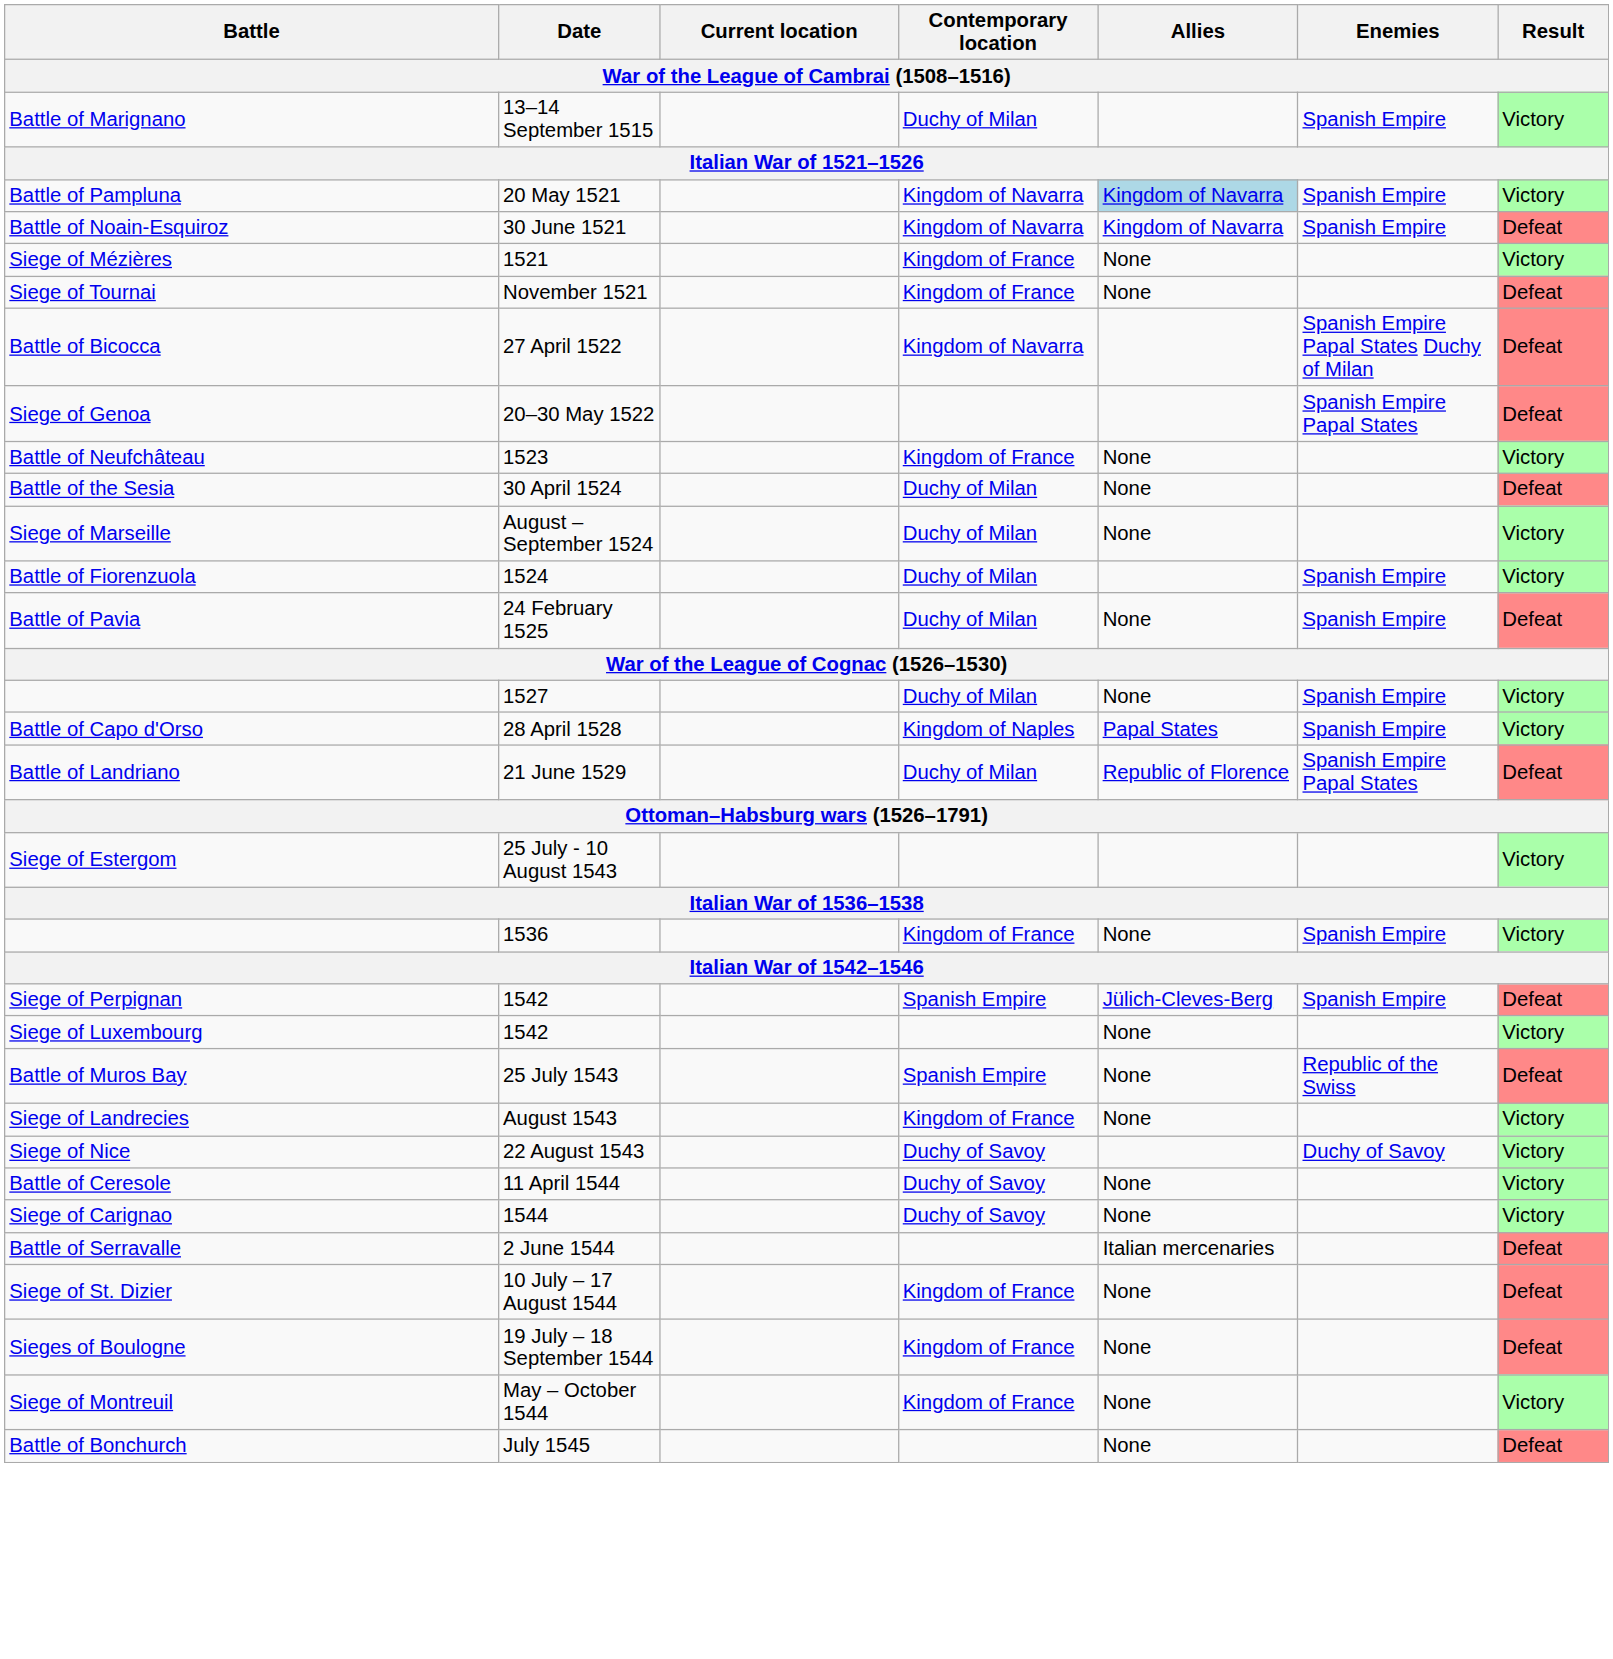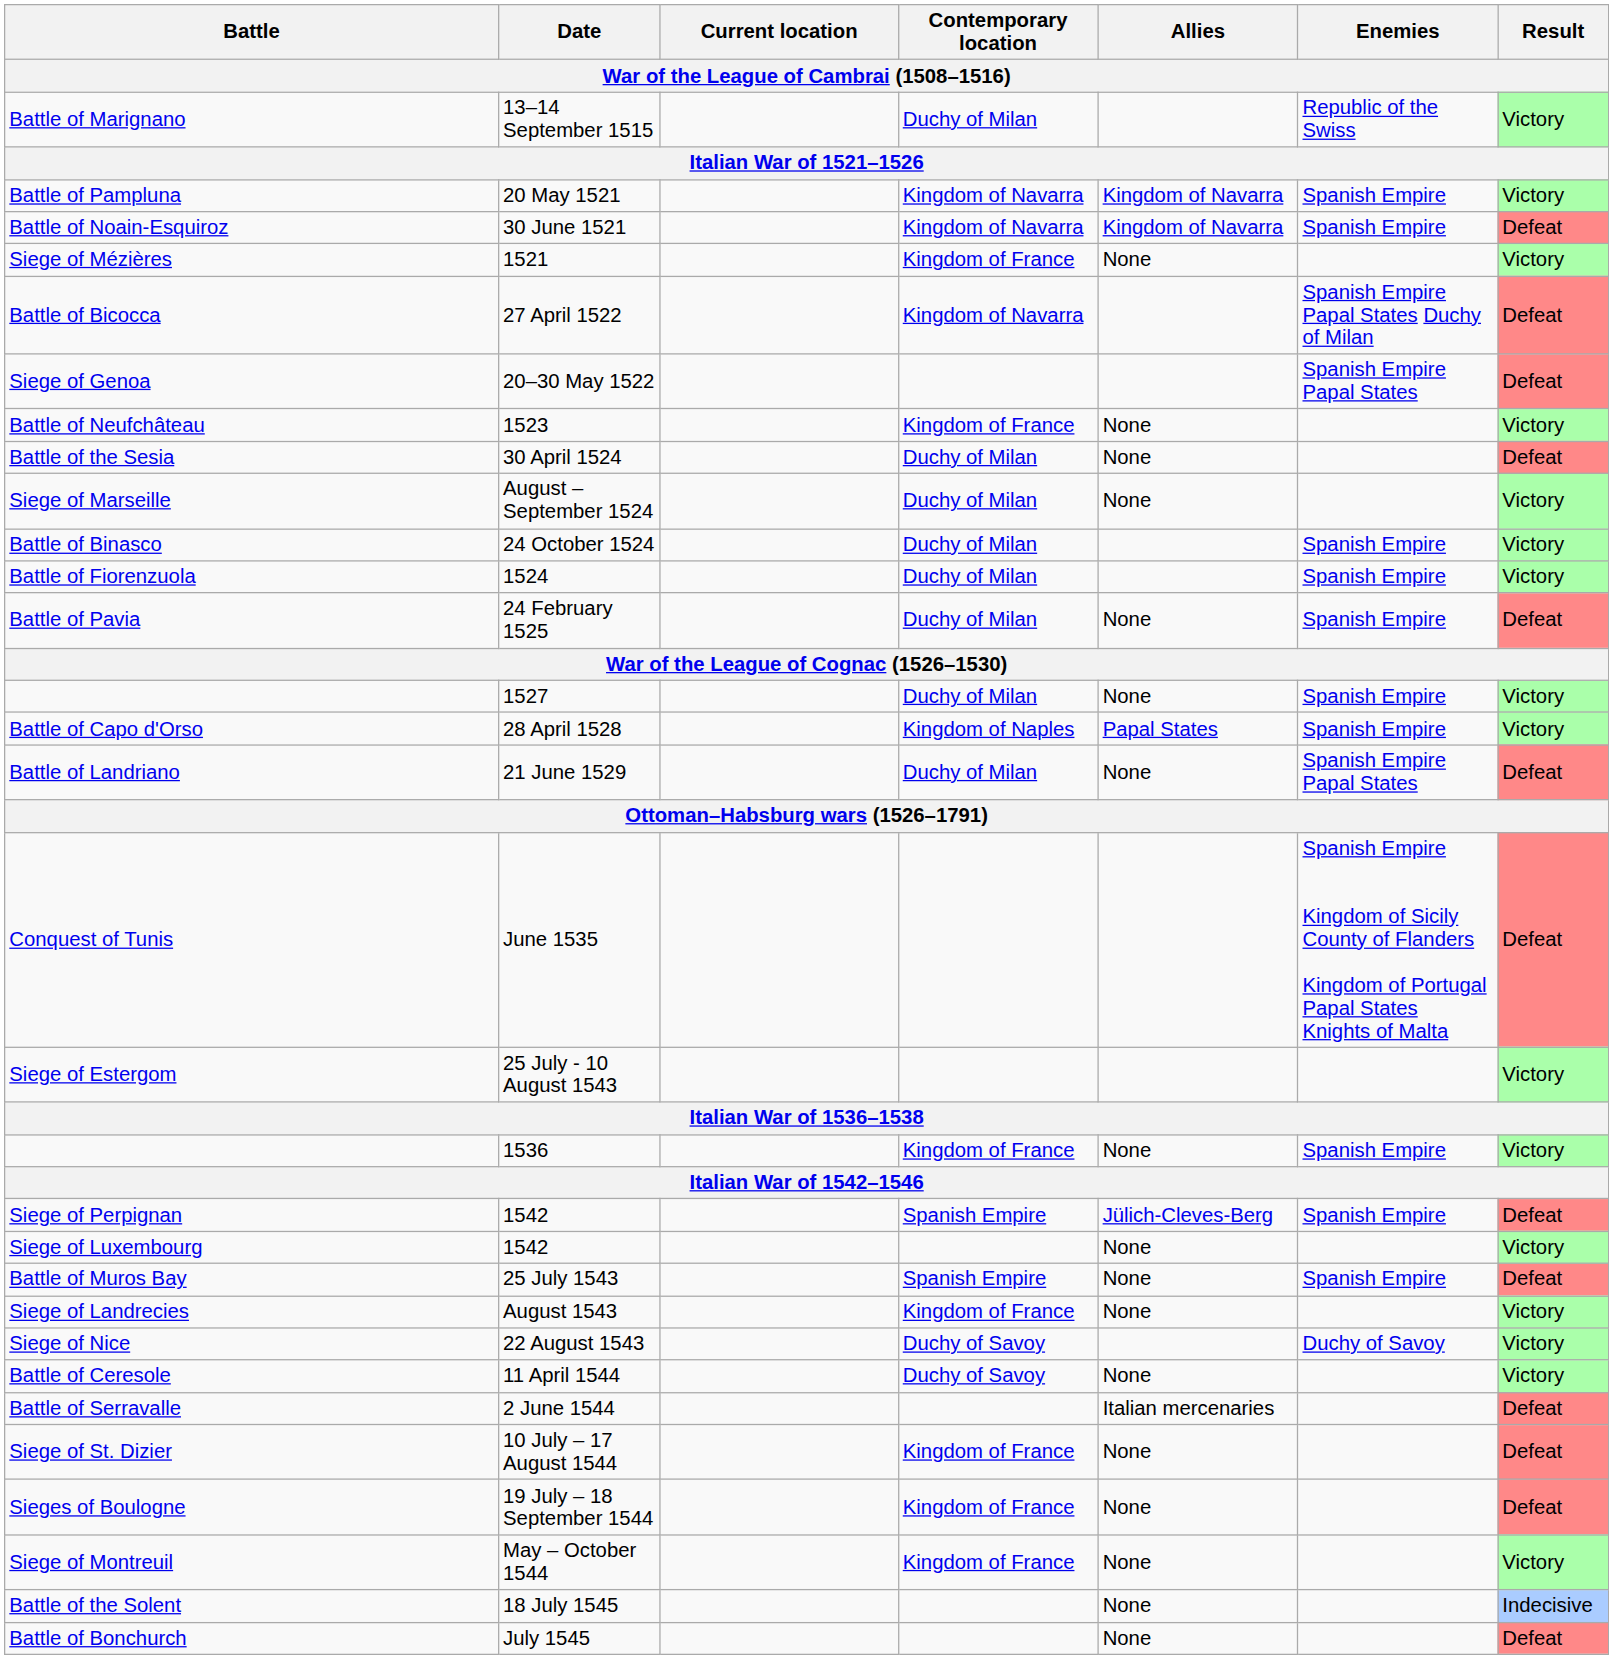 <table class="wikitable sortable" style="width:100%;">
 <tr>
 <th>Battle</th>
 <th style="width:120px;">Date</th>
 <th style="width:180px;">Current location</th>
 <th style="width:150px;">Contemporary location</th>
 <th style="width:150px;">Allies</th>
 <th style="width:150px;">Enemies</th>
 <th style="width:80px;">Result</th>
 </tr>
 <tr>
 <th colspan="7"><a href='#'>War of the League of Cambrai</a> (1508–1516)</th>
 </tr>
 <tr>
 <td><a href='#'>Battle of Marignano</a></td>
 <td>13–14 September 1515</td>
 <td></td>
 <td> <a href='#'>Duchy of Milan</a></td>
 <td></td>
-<td> <a href='#'>Spanish Empire</a></td>
+<td> <a href='#'>Republic of the Swiss</a></td>
 <td style="background:#AFA">Victory</td>
 </tr>
 <tr>
 <th colspan="7"><a href='#'>Italian War of 1521–1526</a></th>
 </tr>
 <tr>
 <td><a href='#'>Battle of Pampluna</a></td>
 <td>20 May 1521</td>
 <td></td>
 <td> <a href='#'>Kingdom of Navarra</a></td>
-<td style="background: lightblue;"> <a href='#'>Kingdom of Navarra</a></td>
+<td> <a href='#'>Kingdom of Navarra</a></td>
 <td> <a href='#'>Spanish Empire</a></td>
 <td style="background:#AFA">Victory</td>
 </tr>
 <tr>
 <td><a href='#'>Battle of Noain-Esquiroz</a></td>
 <td>30 June 1521</td>
 <td></td>
 <td> <a href='#'>Kingdom of Navarra</a></td>
 <td> <a href='#'>Kingdom of Navarra</a></td>
 <td> <a href='#'>Spanish Empire</a></td>
 <td style="background:#F88">Defeat</td>
 </tr>
 <tr>
 <td><a href='#'>Siege of Mézières</a></td>
 <td>1521</td>
 <td></td>
 <td> <a href='#'>Kingdom of France</a></td>
 <td>None</td>
 <td></td>
 <td style="background:#AFA">Victory</td>
-</tr>
-<tr>
-<td><a href='#'>Siege of Tournai</a></td>
-<td>November 1521</td>
-<td></td>
-<td> <a href='#'>Kingdom of France</a></td>
-<td>None</td>
-<td></td>
-<td style="background:#F88">Defeat</td>
 </tr>
 <tr>
 <td><a href='#'>Battle of Bicocca</a></td>
 <td>27 April 1522</td>
 <td></td>
 <td> <a href='#'>Kingdom of Navarra</a></td>
 <td></td>
 <td> <a href='#'>Spanish Empire</a> <a href='#'>Papal States</a> <a href='#'>Duchy of Milan</a></td>
 <td style="background:#F88">Defeat</td>
 </tr>
 <tr>
 <td><a href='#'>Siege of Genoa</a></td>
 <td>20–30 May 1522</td>
 <td></td>
 <td></td>
 <td></td>
 <td> <a href='#'>Spanish Empire</a> <a href='#'>Papal States</a></td>
 <td style="background:#F88">Defeat</td>
 </tr>
 <tr>
 <td><a href='#'>Battle of Neufchâteau</a></td>
 <td>1523</td>
 <td></td>
 <td> <a href='#'>Kingdom of France</a></td>
 <td>None</td>
 <td></td>
 <td style="background:#AFA">Victory</td>
 </tr>
 <tr>
 <td><a href='#'>Battle of the Sesia</a></td>
 <td>30 April 1524</td>
 <td></td>
 <td> <a href='#'>Duchy of Milan</a></td>
 <td>None</td>
 <td></td>
 <td style="background:#F88">Defeat</td>
 </tr>
 <tr>
 <td><a href='#'>Siege of Marseille</a></td>
 <td>August – September 1524</td>
 <td></td>
 <td> <a href='#'>Duchy of Milan</a></td>
 <td>None</td>
 <td></td>
 <td style="background:#AFA">Victory</td>
 </tr>
 <tr>
+<td><a href='#'>Battle of Binasco</a></td>
+<td>24 October 1524</td>
+<td></td>
+<td> <a href='#'>Duchy of Milan</a></td>
+<td></td>
+<td> <a href='#'>Spanish Empire</a></td>
+<td style="background:#AFA">Victory</td>
+</tr>
+<tr>
 <td><a href='#'>Battle of Fiorenzuola</a></td>
 <td>1524</td>
 <td></td>
 <td> <a href='#'>Duchy of Milan</a></td>
 <td></td>
 <td> <a href='#'>Spanish Empire</a></td>
 <td style="background:#AFA">Victory</td>
 </tr>
 <tr>
 <td><a href='#'>Battle of Pavia</a></td>
 <td>24 February 1525</td>
 <td></td>
 <td> <a href='#'>Duchy of Milan</a></td>
 <td>None</td>
 <td> <a href='#'>Spanish Empire</a></td>
 <td style="background:#F88">Defeat</td>
 </tr>
 <tr>
 <th colspan="7"><a href='#'>War of the League of Cognac</a> (1526–1530)</th>
 </tr>
 <tr>
 <td></td>
 <td>1527</td>
 <td></td>
 <td> <a href='#'>Duchy of Milan</a></td>
 <td>None</td>
 <td> <a href='#'>Spanish Empire</a></td>
 <td style="background:#AFA">Victory</td>
 </tr>
 <tr>
 <td><a href='#'>Battle of Capo d'Orso</a></td>
 <td>28 April 1528</td>
 <td></td>
 <td> <a href='#'>Kingdom of Naples</a></td>
 <td>  <a href='#'>Papal States</a></td>
 <td> <a href='#'>Spanish Empire</a></td>
 <td style="background:#AFA">Victory</td>
 </tr>
 <tr>
 <td><a href='#'>Battle of Landriano</a></td>
 <td>21 June 1529</td>
 <td></td>
 <td> <a href='#'>Duchy of Milan</a></td>
-<td> <a href='#'>Republic of Florence</a></td>
+<td>None</td>
 <td> <a href='#'>Spanish Empire</a> <a href='#'>Papal States</a></td>
 <td style="background:#F88">Defeat</td>
 </tr>
 <tr>
 <th colspan="7"><a href='#'>Ottoman–Habsburg wars</a> (1526–1791)</th>
+</tr>
+<tr>
+<td><a href='#'>Conquest of Tunis</a></td>
+<td>June 1535</td>
+<td></td>
+<td></td>
+<td></td>
+<td> <a href='#'>Spanish Empire</a> <br><br> <br>  <a href='#'>Kingdom of Sicily</a> <br>  <a href='#'>County of Flanders</a> <br><br> <a href='#'>Kingdom of Portugal</a><br> <a href='#'>Papal States</a><br> <a href='#'>Knights of Malta</a></td>
+<td style="background:#F88">Defeat</td>
 </tr>
 <tr>
 <td><a href='#'>Siege of Estergom</a></td>
 <td>25 July - 10 August 1543</td>
 <td></td>
 <td></td>
 <td></td>
 <td></td>
 <td style="background:#AFA">Victory</td>
 </tr>
 <tr>
 <th colspan="7"><a href='#'>Italian War of 1536–1538</a></th>
 </tr>
 <tr>
 <td></td>
 <td>1536</td>
 <td></td>
 <td> <a href='#'>Kingdom of France</a></td>
 <td>None</td>
 <td> <a href='#'>Spanish Empire</a></td>
 <td style="background:#AFA">Victory</td>
 </tr>
 <tr>
 <th colspan="7"><a href='#'>Italian War of 1542–1546</a></th>
 </tr>
 <tr>
 <td><a href='#'>Siege of Perpignan</a></td>
 <td>1542</td>
 <td></td>
 <td> <a href='#'>Spanish Empire</a></td>
 <td> <a href='#'>Jülich-Cleves-Berg</a></td>
 <td> <a href='#'>Spanish Empire</a></td>
 <td style="background:#F88">Defeat</td>
 </tr>
 <tr>
 <td><a href='#'>Siege of Luxembourg</a></td>
 <td>1542</td>
 <td></td>
 <td></td>
 <td>None</td>
 <td></td>
 <td style="background:#AFA">Victory</td>
 </tr>
 <tr>
 <td><a href='#'>Battle of Muros Bay</a></td>
 <td>25 July 1543</td>
 <td></td>
 <td> <a href='#'>Spanish Empire</a></td>
 <td>None</td>
-<td> <a href='#'>Republic of the Swiss</a></td>
+<td> <a href='#'>Spanish Empire</a></td>
 <td style="background:#F88">Defeat</td>
 </tr>
 <tr>
 <td><a href='#'>Siege of Landrecies</a></td>
 <td>August 1543</td>
 <td></td>
 <td> <a href='#'>Kingdom of France</a></td>
 <td>None</td>
 <td></td>
 <td style="background:#AFA">Victory</td>
 </tr>
 <tr>
 <td><a href='#'>Siege of Nice</a></td>
 <td>22 August 1543</td>
 <td></td>
 <td> <a href='#'>Duchy of Savoy</a></td>
 <td></td>
 <td> <a href='#'>Duchy of Savoy</a></td>
 <td style="background:#AFA">Victory</td>
 </tr>
 <tr>
 <td><a href='#'>Battle of Ceresole</a></td>
 <td>11 April 1544</td>
-<td></td>
-<td> <a href='#'>Duchy of Savoy</a></td>
-<td>None</td>
-<td></td>
-<td style="background:#AFA">Victory</td>
-</tr>
-<tr>
-<td><a href='#'>Siege of Carignao</a></td>
-<td>1544</td>
 <td></td>
 <td> <a href='#'>Duchy of Savoy</a></td>
 <td>None</td>
 <td></td>
 <td style="background:#AFA">Victory</td>
 </tr>
 <tr>
 <td><a href='#'>Battle of Serravalle</a></td>
 <td>2 June 1544</td>
 <td></td>
 <td></td>
 <td>Italian mercenaries</td>
 <td></td>
 <td style="background:#F88">Defeat</td>
 </tr>
 <tr>
 <td><a href='#'>Siege of St. Dizier</a></td>
 <td>10 July – 17 August 1544</td>
 <td></td>
 <td> <a href='#'>Kingdom of France</a></td>
 <td>None</td>
 <td></td>
 <td style="background:#F88">Defeat</td>
 </tr>
 <tr>
 <td><a href='#'>Sieges of Boulogne</a></td>
 <td>19 July – 18 September 1544</td>
 <td></td>
 <td> <a href='#'>Kingdom of France</a></td>
 <td>None</td>
 <td></td>
 <td style="background:#F88">Defeat</td>
 </tr>
 <tr>
 <td><a href='#'>Siege of Montreuil</a></td>
 <td>May – October 1544</td>
 <td></td>
 <td> <a href='#'>Kingdom of France</a></td>
 <td>None</td>
 <td></td>
 <td style="background:#AFA">Victory</td>
 </tr>
 <tr>
+<td><a href='#'>Battle of the Solent</a></td>
+<td>18 July 1545</td>
+<td></td>
+<td></td>
+<td>None</td>
+<td></td>
+<td style="background:#ACF">Indecisive</td>
+</tr>
+<tr>
 <td><a href='#'>Battle of Bonchurch</a></td>
 <td>July 1545</td>
 <td></td>
 <td></td>
 <td>None</td>
 <td></td>
 <td style="background:#F88">Defeat</td>
 </tr>
 </table>
